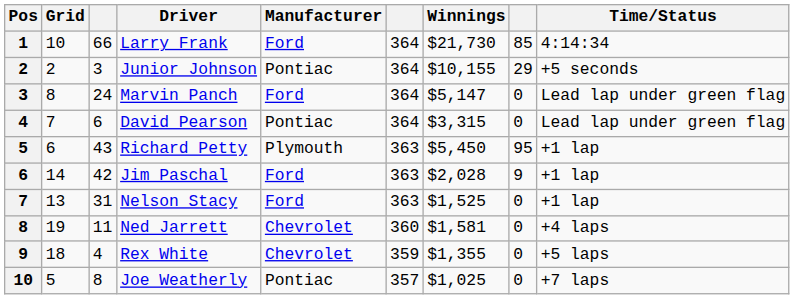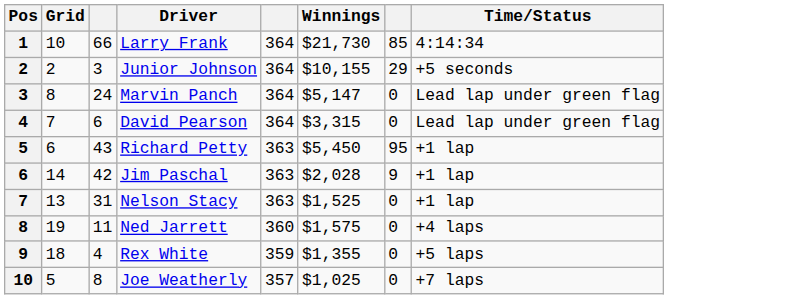 <table class="sortable wikitable" style="font-size:95%">
 <tr>
 <th>Pos</th>
 <th>Grid</th>
 <th></th>
 <th>Driver</th>
-<th>Manufacturer</th>
 <th></th>
 <th>Winnings</th>
 <th></th>
 <th>Time/Status</th>
 </tr>
 <tr>
 <th>1</th>
 <td>10</td>
 <td>66</td>
 <td><a href='#'>Larry Frank</a></td>
-<td><a href='#'>Ford</a></td>
 <td>364</td>
 <td>$21,730</td>
 <td>85</td>
 <td>4:14:34</td>
 </tr>
 <tr>
 <th>2</th>
 <td>2</td>
 <td>3</td>
 <td><a href='#'>Junior Johnson</a></td>
-<td>Pontiac</td>
 <td>364</td>
 <td>$10,155</td>
 <td>29</td>
 <td>+5 seconds</td>
 </tr>
 <tr>
 <th>3</th>
 <td>8</td>
 <td>24</td>
 <td><a href='#'>Marvin Panch</a></td>
-<td><a href='#'>Ford</a></td>
 <td>364</td>
 <td>$5,147</td>
 <td>0</td>
 <td>Lead lap under green flag</td>
 </tr>
 <tr>
 <th>4</th>
 <td>7</td>
 <td>6</td>
 <td><a href='#'>David Pearson</a></td>
-<td>Pontiac</td>
 <td>364</td>
 <td>$3,315</td>
 <td>0</td>
 <td>Lead lap under green flag</td>
 </tr>
 <tr>
 <th>5</th>
 <td>6</td>
 <td>43</td>
 <td><a href='#'>Richard Petty</a></td>
-<td>Plymouth</td>
 <td>363</td>
 <td>$5,450</td>
 <td>95</td>
 <td>+1 lap</td>
 </tr>
 <tr>
 <th>6</th>
 <td>14</td>
 <td>42</td>
 <td><a href='#'>Jim Paschal</a></td>
-<td><a href='#'>Ford</a></td>
 <td>363</td>
 <td>$2,028</td>
 <td>9</td>
 <td>+1 lap</td>
 </tr>
 <tr>
 <th>7</th>
 <td>13</td>
 <td>31</td>
 <td><a href='#'>Nelson Stacy</a></td>
-<td><a href='#'>Ford</a></td>
 <td>363</td>
 <td>$1,525</td>
 <td>0</td>
 <td>+1 lap</td>
 </tr>
 <tr>
 <th>8</th>
 <td>19</td>
 <td>11</td>
 <td><a href='#'>Ned Jarrett</a></td>
-<td><a href='#'>Chevrolet</a></td>
 <td>360</td>
-<td>$1,581</td>
+<td>$1,575</td>
 <td>0</td>
 <td>+4 laps</td>
 </tr>
 <tr>
 <th>9</th>
 <td>18</td>
 <td>4</td>
 <td><a href='#'>Rex White</a></td>
-<td><a href='#'>Chevrolet</a></td>
 <td>359</td>
 <td>$1,355</td>
 <td>0</td>
 <td>+5 laps</td>
 </tr>
 <tr>
 <th>10</th>
 <td>5</td>
 <td>8</td>
 <td><a href='#'>Joe Weatherly</a></td>
-<td>Pontiac</td>
 <td>357</td>
 <td>$1,025</td>
 <td>0</td>
 <td>+7 laps</td>
 </tr>
 </table>
